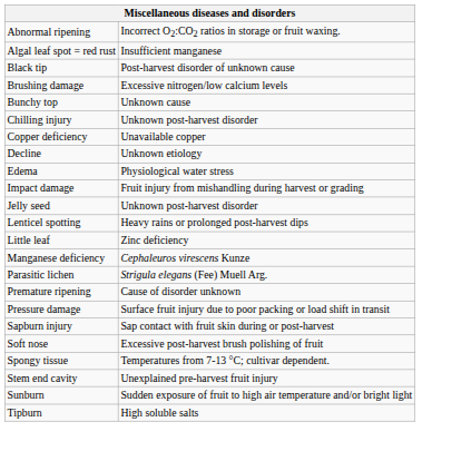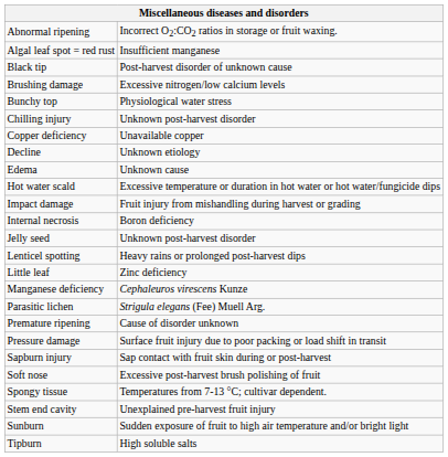 <table class="wikitable">
 <tr>
 <th colspan=2><strong>Miscellaneous diseases and disorders</strong><br></th>
 </tr>
 <tr>
 <td>Abnormal ripening</td>
 <td>Incorrect O<sub>2</sub>:CO<sub>2</sub> ratios in storage or fruit waxing.</td>
 </tr>
 <tr>
 <td>Algal leaf spot = red rust</td>
 <td>Insufficient manganese</td>
 </tr>
 <tr>
 <td>Black tip</td>
 <td>Post-harvest disorder of unknown cause</td>
 </tr>
 <tr>
 <td>Brushing damage</td>
 <td>Excessive nitrogen/low calcium levels</td>
 </tr>
 <tr>
 <td>Bunchy top</td>
-<td>Unknown cause</td>
+<td>Physiological water stress</td>
 </tr>
 <tr>
 <td>Chilling injury</td>
 <td>Unknown post-harvest disorder</td>
 </tr>
 <tr>
 <td>Copper deficiency</td>
 <td>Unavailable copper</td>
 </tr>
 <tr>
 <td>Decline</td>
 <td>Unknown etiology</td>
 </tr>
 <tr>
 <td>Edema</td>
-<td>Physiological water stress</td>
+<td>Unknown cause</td>
+</tr>
+<tr>
+<td>Hot water scald</td>
+<td>Excessive temperature or duration in hot water or hot water/fungicide dips</td>
 </tr>
 <tr>
 <td>Impact damage</td>
 <td>Fruit injury from mishandling during harvest or grading</td>
+</tr>
+<tr>
+<td>Internal necrosis</td>
+<td>Boron deficiency</td>
 </tr>
 <tr>
 <td>Jelly seed</td>
 <td>Unknown post-harvest disorder</td>
 </tr>
 <tr>
 <td>Lenticel spotting</td>
 <td>Heavy rains or prolonged post-harvest dips</td>
 </tr>
 <tr>
 <td>Little leaf</td>
 <td>Zinc deficiency</td>
 </tr>
 <tr>
 <td>Manganese deficiency</td>
 <td><em>Cephaleuros virescens</em> Kunze</td>
 </tr>
 <tr>
 <td>Parasitic lichen</td>
 <td><em>Strigula elegans</em> (Fee) Muell Arg.</td>
 </tr>
 <tr>
 <td>Premature ripening</td>
 <td>Cause of disorder unknown</td>
 </tr>
 <tr>
 <td>Pressure damage</td>
 <td>Surface fruit injury due to poor packing or load shift in transit</td>
 </tr>
 <tr>
 <td>Sapburn injury</td>
 <td>Sap contact with fruit skin during or post-harvest</td>
 </tr>
 <tr>
 <td>Soft nose</td>
 <td>Excessive post-harvest brush polishing of fruit</td>
 </tr>
 <tr>
 <td>Spongy tissue</td>
 <td>Temperatures from 7-13 °C; cultivar dependent.</td>
 </tr>
 <tr>
 <td>Stem end cavity</td>
 <td>Unexplained pre-harvest fruit injury</td>
 </tr>
 <tr>
 <td>Sunburn</td>
 <td>Sudden exposure of fruit to high air temperature and/or bright light</td>
 </tr>
 <tr>
 <td>Tipburn</td>
 <td>High soluble salts</td>
 </tr>
 </table>
